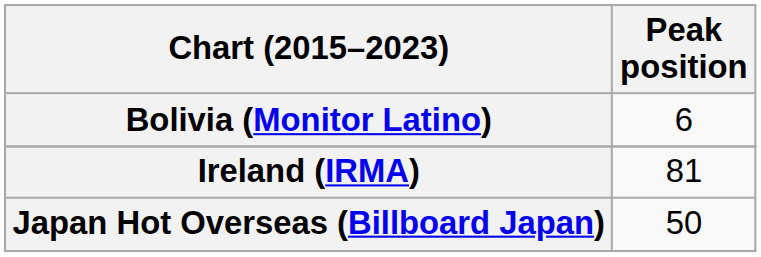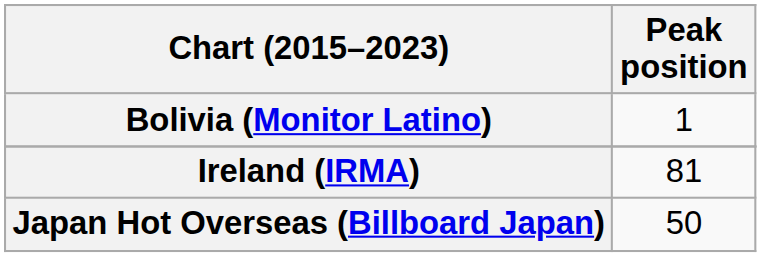 <table class="wikitable plainrowheaders sortable" style="text-align:center">
 <tr>
 <th scope="col">Chart (2015–2023)</th>
 <th scope="col">Peak<br>position</th>
 </tr>
 <tr>
 <th scope="row">Bolivia (<a href='#'>Monitor Latino</a>)</th>
-<td>6</td>
+<td>1</td>
 </tr>
 <tr>
 </tr>
 <tr>
 </tr>
 <tr>
 <th scope="row">Ireland (<a href='#'>IRMA</a>)</th>
 <td>81</td>
 </tr>
 <tr>
 <th scope="row">Japan Hot Overseas (<a href='#'>Billboard Japan</a>)</th>
 <td>50</td>
 </tr>
 </table>
